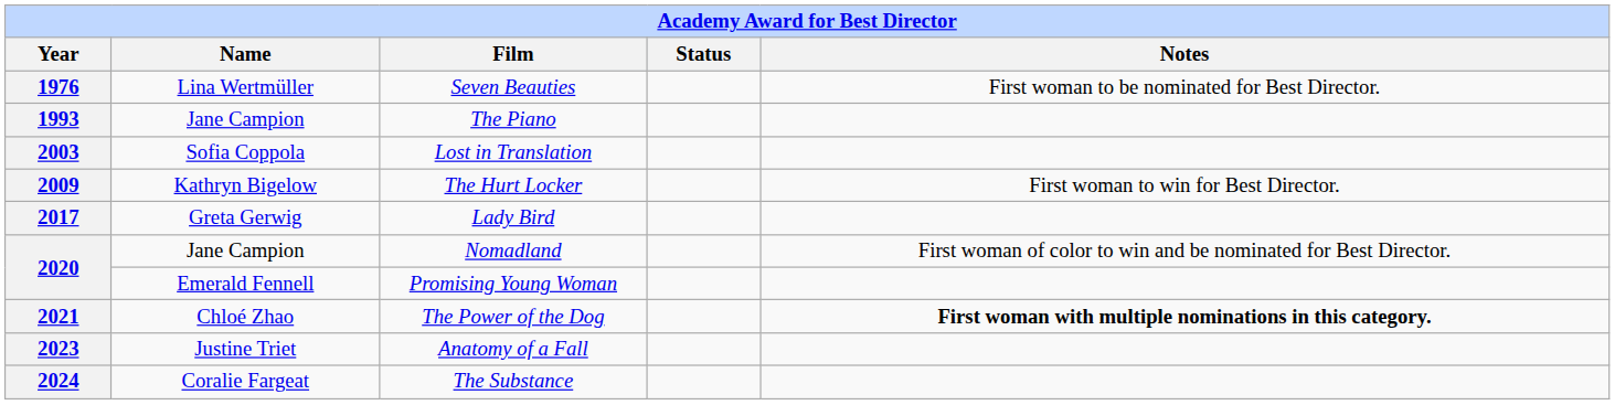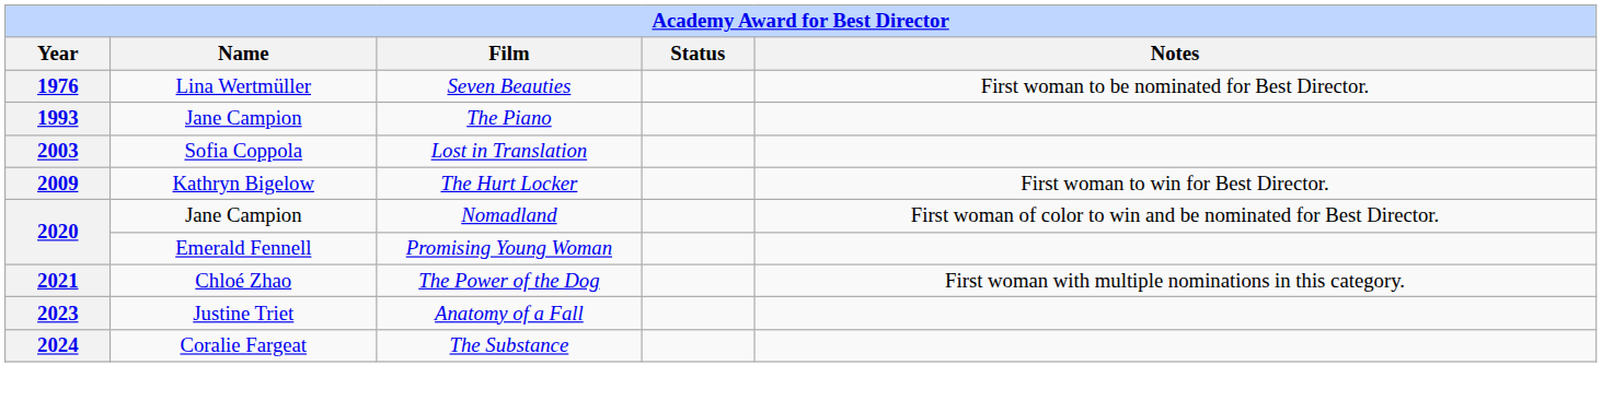 <table class="wikitable" style="text-align: center">
 <tr ---- bgcolor="#bfd7ff">
 <td colspan=5 align=center><strong><a href='#'>Academy Award for Best Director</a></strong></td>
 </tr>
 <tr ---- bgcolor="#ebf5ff">
 <th width="075">Year</th>
 <th width="200">Name</th>
 <th width="200">Film</th>
 <th width="080">Status</th>
 <th width="650">Notes</th>
 </tr>
 <tr>
 <th><a href='#'>1976</a></th>
 <td><a href='#'>Lina Wertmüller</a></td>
 <td><em><a href='#'>Seven Beauties</a></em></td>
 <td></td>
 <td>First woman to be nominated for Best Director.</td>
 </tr>
 <tr>
 <th><a href='#'>1993</a></th>
 <td><a href='#'>Jane Campion</a></td>
 <td><em><a href='#'>The Piano</a></em></td>
 <td></td>
 <td></td>
 </tr>
 <tr>
 <th><a href='#'>2003</a></th>
 <td><a href='#'>Sofia Coppola</a></td>
 <td><em><a href='#'>Lost in Translation</a></em></td>
 <td></td>
 <td></td>
 </tr>
 <tr>
 <th><a href='#'>2009</a></th>
 <td><a href='#'>Kathryn Bigelow</a></td>
 <td><em><a href='#'>The Hurt Locker</a></em></td>
 <td></td>
 <td>First woman to win for Best Director.</td>
 </tr>
 <tr>
-<th><a href='#'>2017</a></th>
-<td><a href='#'>Greta Gerwig</a></td>
-<td><em><a href='#'>Lady Bird</a></em></td>
-<td></td>
-<td></td>
-</tr>
-<tr>
 <th rowspan="2"><a href='#'>2020</a><br></th>
 <td>Jane Campion</td>
 <td><em><a href='#'>Nomadland</a></em></td>
 <td></td>
 <td>First woman of color to win and be nominated for Best Director.</td>
 </tr>
 <tr>
 <td><a href='#'>Emerald Fennell</a></td>
 <td><em><a href='#'>Promising Young Woman</a></em></td>
 <td></td>
 <td></td>
 </tr>
 <tr>
 <th><a href='#'>2021</a></th>
 <td><a href='#'>Chloé Zhao</a></td>
 <td><em><a href='#'>The Power of the Dog</a></em></td>
 <td></td>
-<td><strong>First woman with multiple nominations in this category.</strong></td>
+<td>First woman with multiple nominations in this category.</td>
 </tr>
 <tr>
 <th><a href='#'>2023</a></th>
 <td><a href='#'>Justine Triet</a></td>
 <td><em><a href='#'>Anatomy of a Fall</a></em></td>
 <td></td>
 <td></td>
 </tr>
 <tr>
 <th><a href='#'>2024</a></th>
 <td><a href='#'>Coralie Fargeat</a></td>
 <td><em><a href='#'>The Substance</a></em></td>
 <td></td>
 <td></td>
 </tr>
 </table>
